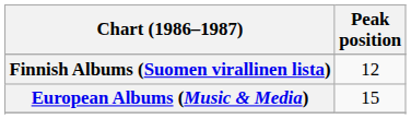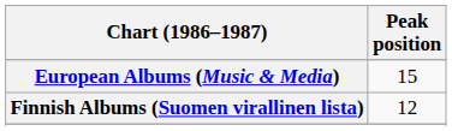 <table class="wikitable sortable plainrowheaders" style="text-align:center">
 <tr>
 <th scope="col">Chart (1986–1987)</th>
 <th scope="col">Peak<br>position</th>
 </tr>
 <tr>
 </tr>
 <tr>
 </tr>
 <tr>
+<th scope="row"><a href='#'>European Albums</a> (<em><a href='#'>Music & Media</a></em>)</th>
+<td>15</td>
+</tr>
+<tr>
 <th scope="row">Finnish Albums (<a href='#'>Suomen virallinen lista</a>)</th>
 <td>12</td>
-</tr>
-<tr>
-<th scope="row"><a href='#'>European Albums</a> (<em><a href='#'>Music & Media</a></em>)</th>
-<td>15</td>
 </tr>
 <tr>
 </tr>
 <tr>
 </tr>
 <tr>
 </tr>
 <tr>
 </tr>
 </table>
